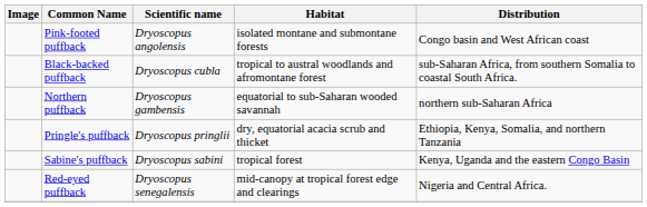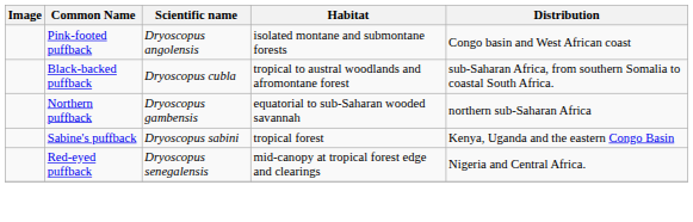 <table class="wikitable">
 <tr>
 <th>Image</th>
 <th>Common Name</th>
 <th>Scientific name</th>
 <th>Habitat</th>
 <th>Distribution</th>
 </tr>
 <tr>
 <td></td>
 <td><a href='#'>Pink-footed puffback</a></td>
 <td><em>Dryoscopus angolensis</em></td>
 <td>isolated montane and submontane forests</td>
 <td>Congo basin and West African coast</td>
 </tr>
 <tr>
 <td></td>
 <td><a href='#'>Black-backed puffback</a></td>
 <td><em>Dryoscopus cubla</em></td>
 <td>tropical to austral woodlands and afromontane forest</td>
 <td>sub-Saharan Africa, from southern Somalia to coastal South Africa.</td>
 </tr>
 <tr>
 <td></td>
 <td><a href='#'>Northern puffback</a></td>
 <td><em>Dryoscopus gambensis</em></td>
 <td>equatorial to sub-Saharan wooded savannah</td>
 <td>northern sub-Saharan Africa</td>
 </tr>
 <tr>
 <td></td>
-<td><a href='#'>Pringle's puffback</a></td>
-<td><em>Dryoscopus pringlii</em></td>
-<td>dry, equatorial acacia scrub and thicket</td>
-<td>Ethiopia, Kenya, Somalia, and northern Tanzania</td>
-</tr>
-<tr>
-<td></td>
 <td><a href='#'>Sabine's puffback</a></td>
 <td><em>Dryoscopus sabini</em></td>
 <td>tropical forest</td>
 <td>Kenya, Uganda and the eastern <a href='#'>Congo Basin</a></td>
 </tr>
 <tr>
 <td></td>
 <td><a href='#'>Red-eyed puffback</a></td>
 <td><em>Dryoscopus senegalensis</em></td>
 <td>mid-canopy at tropical forest edge and clearings</td>
 <td>Nigeria and Central Africa.</td>
 </tr>
 <tr>
 </tr>
 </table>
